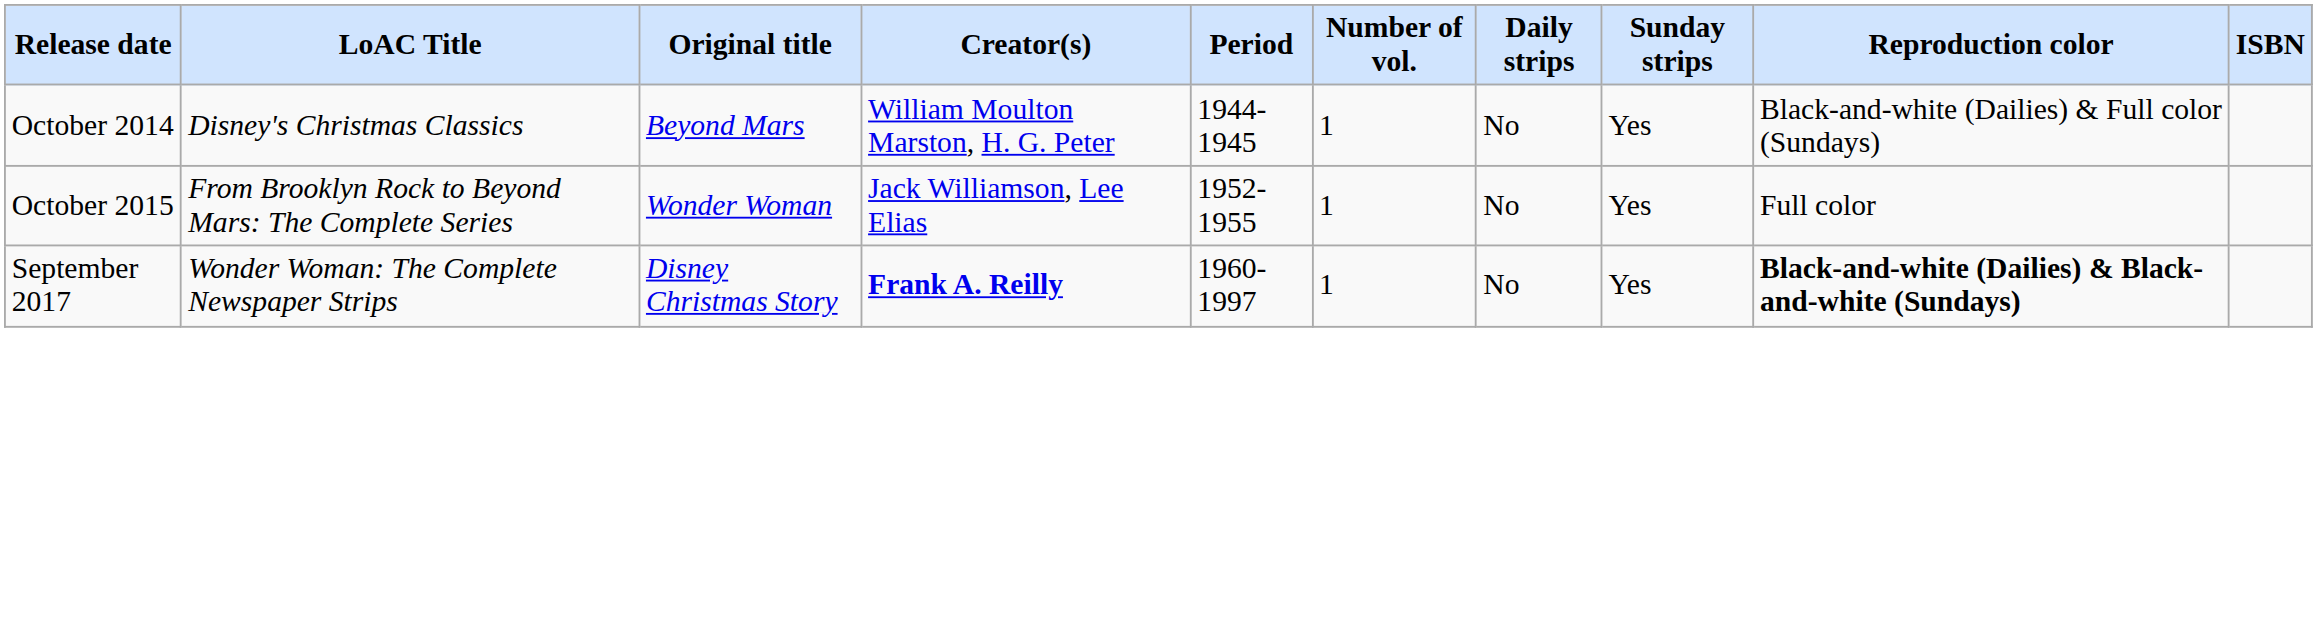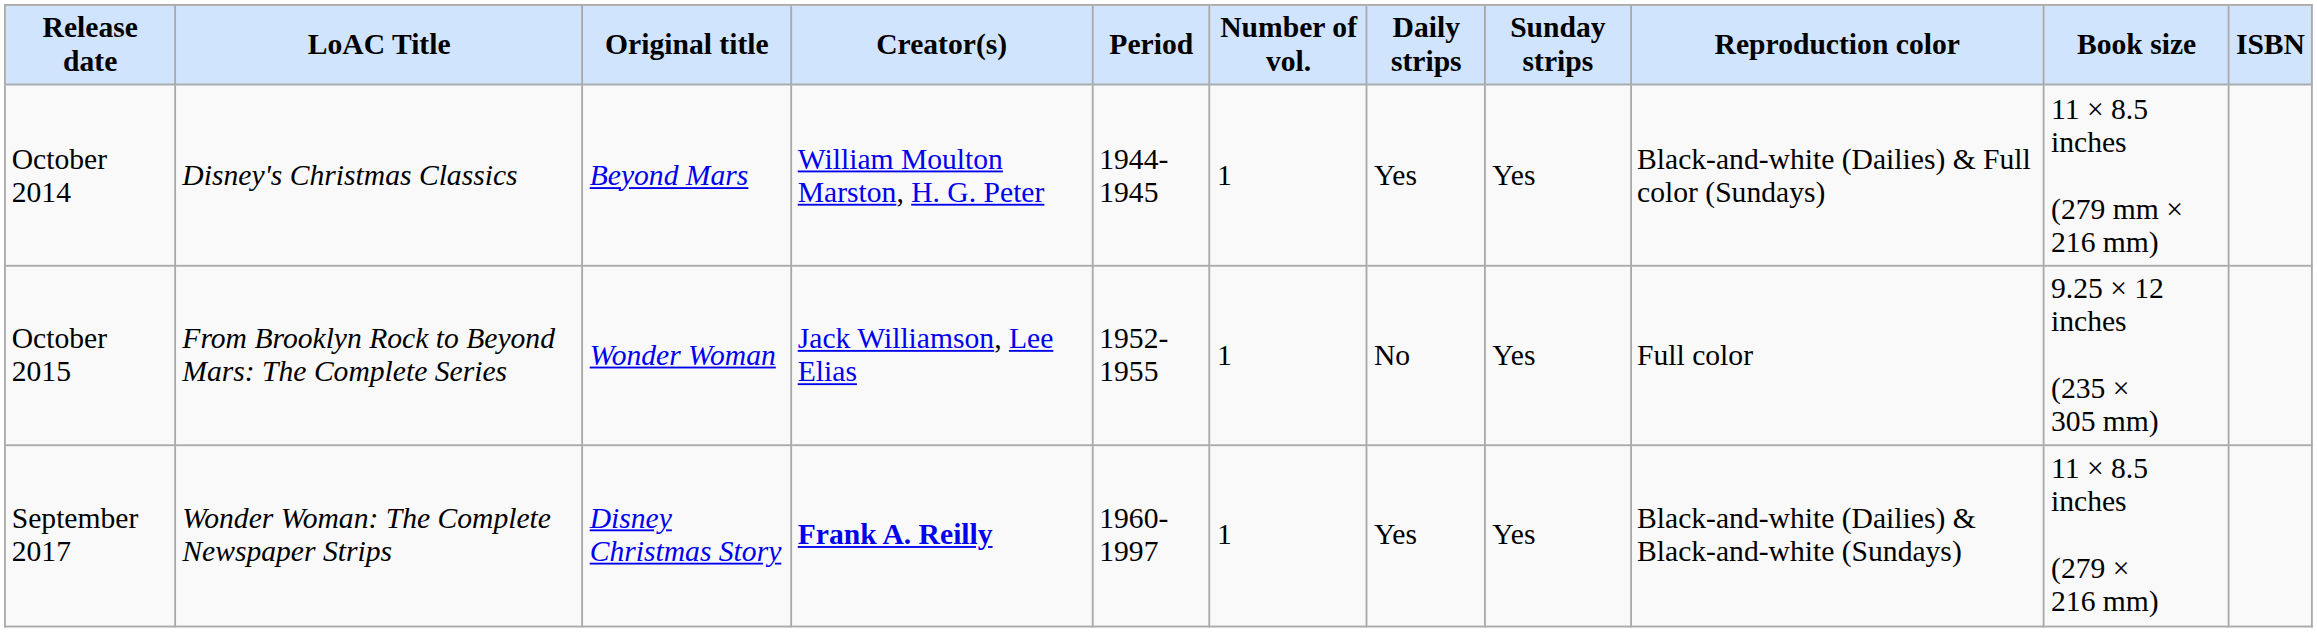 <table class="wikitable sortable">
 <tr>
 <th style="background-color:#D0E4FE" data-sort-type-"number">Release date</th>
 <th style="background-color:#D0E4FE">LoAC Title</th>
 <th style="background-color:#D0E4FE">Original title</th>
 <th style="background-color:#D0E4FE">Creator(s)</th>
 <th style="background-color:#D0E4FE">Period</th>
 <th style="background-color:#D0E4FE">Number of vol.</th>
 <th style="background-color:#D0E4FE">Daily strips</th>
 <th style="background-color:#D0E4FE">Sunday strips</th>
 <th style="background-color:#D0E4FE">Reproduction color</th>
+<th style="background-color:#D0E4FE">Book size</th>
 <th style="background-color:#D0E4FE">ISBN</th>
 </tr>
 <tr>
 <td>October 2014</td>
 <td><em>Disney's Christmas Classics</em></td>
 <td><em><a href='#'>Beyond Mars</a></em></td>
 <td><a href='#'>William Moulton Marston</a>, <a href='#'>H. G. Peter</a></td>
 <td>1944-1945</td>
 <td>1</td>
-<td>No</td>
+<td>Yes</td>
 <td>Yes</td>
 <td>Black-and-white (Dailies) & Full color (Sundays)</td>
+<td>11 × 8.5 inches<br><br>(279 mm × 216 mm)</td>
 <td></td>
 </tr>
 <tr>
 <td>October 2015</td>
 <td><em>From Brooklyn Rock to Beyond Mars: The Complete Series</em></td>
 <td><em><a href='#'>Wonder Woman</a></em></td>
 <td><a href='#'>Jack Williamson</a>, <a href='#'>Lee Elias</a></td>
 <td>1952-1955</td>
 <td>1</td>
 <td>No</td>
 <td>Yes</td>
 <td>Full color</td>
+<td>9.25 × 12 inches<br><br>(235 × 305 mm)</td>
 <td></td>
 </tr>
 <tr>
 <td>September 2017</td>
 <td><em>Wonder Woman: The Complete Newspaper Strips</em></td>
 <td><em><a href='#'>Disney Christmas Story</a></em></td>
 <td><strong><a href='#'>Frank A. Reilly</a></strong></td>
 <td>1960-1997</td>
 <td>1</td>
-<td>No</td>
 <td>Yes</td>
-<td><strong>Black-and-white (Dailies) & Black-and-white (Sundays)</strong></td>
+<td>Yes</td>
+<td>Black-and-white (Dailies) & Black-and-white (Sundays)</td>
+<td>11 × 8.5 inches<br><br>(279 × 216 mm)</td>
 <td></td>
 </tr>
 </table>
